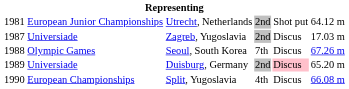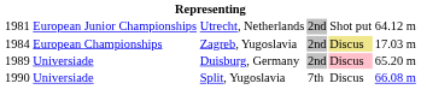 <table>
 <tr>
 <th colspan="6">Representing </th>
 </tr>
 <tr>
 <td>1981</td>
 <td><a href='#'>European Junior Championships</a></td>
 <td><a href='#'>Utrecht</a>, Netherlands</td>
 <td bgcolor=silver>2nd</td>
 <td>Shot put</td>
 <td>64.12 m</td>
 </tr>
 <tr>
-<td>1987</td>
-<td><a href='#'>Universiade</a></td>
+<td>1984</td>
+<td><a href='#'>European Championships</a></td>
 <td><a href='#'>Zagreb</a>, Yugoslavia</td>
 <td bgcolor=silver>2nd</td>
-<td>Discus</td>
+<td style="background: khaki;">Discus</td>
 <td>17.03 m</td>
-</tr>
-<tr>
-<td>1988</td>
-<td><a href='#'>Olympic Games</a></td>
-<td><a href='#'>Seoul</a>, South Korea</td>
-<td>7th</td>
-<td>Discus</td>
-<td><a href='#'>67.26 m</a></td>
 </tr>
 <tr>
 <td>1989</td>
 <td><a href='#'>Universiade</a></td>
 <td><a href='#'>Duisburg</a>, Germany</td>
 <td bgcolor=silver>2nd</td>
 <td style="background: pink;">Discus</td>
 <td>65.20 m</td>
 </tr>
 <tr>
 <td>1990</td>
-<td><a href='#'>European Championships</a></td>
+<td><a href='#'>Universiade</a></td>
 <td><a href='#'>Split</a>, Yugoslavia</td>
-<td>4th</td>
+<td>7th</td>
 <td>Discus</td>
 <td><a href='#'>66.08 m</a></td>
 </tr>
 </table>
